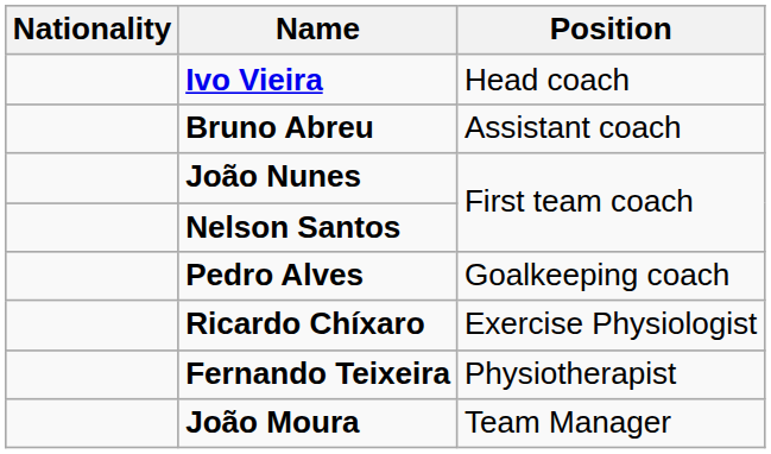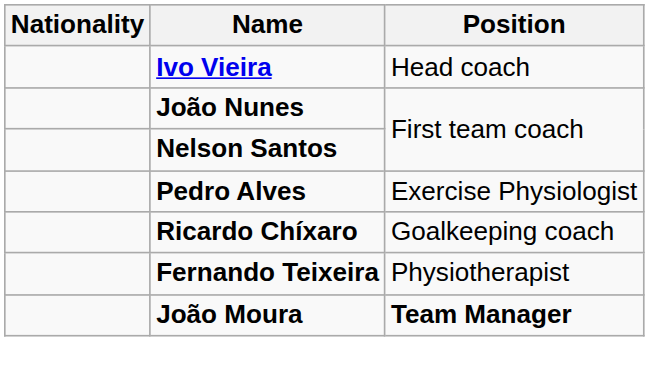 <table class="wikitable" style="text-align:center;">
 <tr>
 <th>Nationality</th>
 <th>Name</th>
 <th>Position</th>
 </tr>
 <tr>
 <td align="center"></td>
 <td align="left"><strong><a href='#'>Ivo Vieira</a></strong></td>
 <td align="left">Head coach</td>
 </tr>
 <tr>
 <td align="center"></td>
-<td align="left"><strong>Bruno Abreu</strong></td>
-<td align="left">Assistant coach</td>
-</tr>
-<tr>
-<td align="center"></td>
 <td align="left"><strong>João Nunes</strong></td>
 <td align="left" rowspan="2">First team coach</td>
 </tr>
 <tr>
 <td align="center"></td>
 <td align="left"><strong>Nelson Santos</strong></td>
 </tr>
 <tr>
 <td align="center"></td>
 <td align="left"><strong>Pedro Alves</strong></td>
-<td align="left">Goalkeeping coach</td>
+<td align="left">Exercise Physiologist</td>
 </tr>
 <tr>
 <td align="center"></td>
 <td align="left"><strong>Ricardo Chíxaro</strong></td>
-<td align="left">Exercise Physiologist</td>
+<td align="left">Goalkeeping coach</td>
 </tr>
 <tr>
 <td align="center"></td>
 <td align="left"><strong>Fernando Teixeira</strong></td>
 <td align="left">Physiotherapist</td>
 </tr>
 <tr>
 <td align="center"></td>
 <td align="left"><strong>João Moura</strong></td>
-<td align="left">Team Manager</td>
+<td align="left"><strong>Team Manager</strong></td>
 </tr>
 </table>
